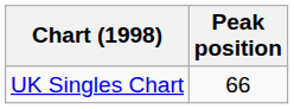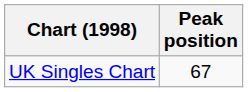 <table class="wikitable sortable" style="text-align:center;">
 <tr>
 <th align="left">Chart (1998)</th>
 <th style="text-align:center;">Peak<br>position</th>
 </tr>
 <tr>
 <td align="left"><a href='#'>UK Singles Chart</a></td>
-<td style="text-align:center;">66</td>
+<td style="text-align:center;">67</td>
 </tr>
 </table>
